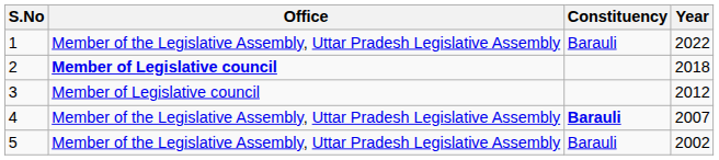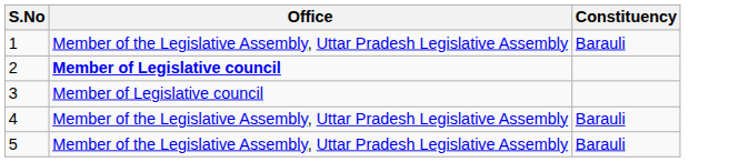 <table class="wikitable">
 <tr>
 <th>S.No</th>
 <th>Office</th>
 <th>Constituency</th>
-<th>Year</th>
 </tr>
 <tr>
 <td>1</td>
 <td><a href='#'>Member of the Legislative Assembly</a>, <a href='#'>Uttar Pradesh Legislative Assembly</a></td>
 <td><a href='#'>Barauli</a></td>
-<td>2022</td>
 </tr>
 <tr>
 <td>2</td>
 <td><strong><a href='#'>Member of Legislative council</a></strong></td>
 <td></td>
-<td>2018</td>
 </tr>
 <tr>
 <td>3</td>
 <td><a href='#'>Member of Legislative council</a></td>
 <td></td>
-<td>2012</td>
 </tr>
 <tr>
 <td>4</td>
 <td><a href='#'>Member of the Legislative Assembly</a>, <a href='#'>Uttar Pradesh Legislative Assembly</a></td>
-<td><strong><a href='#'>Barauli</a></strong></td>
-<td>2007</td>
+<td><a href='#'>Barauli</a></td>
 </tr>
 <tr>
 <td>5</td>
 <td><a href='#'>Member of the Legislative Assembly</a>, <a href='#'>Uttar Pradesh Legislative Assembly</a></td>
 <td><a href='#'>Barauli</a></td>
-<td>2002</td>
 </tr>
 </table>
